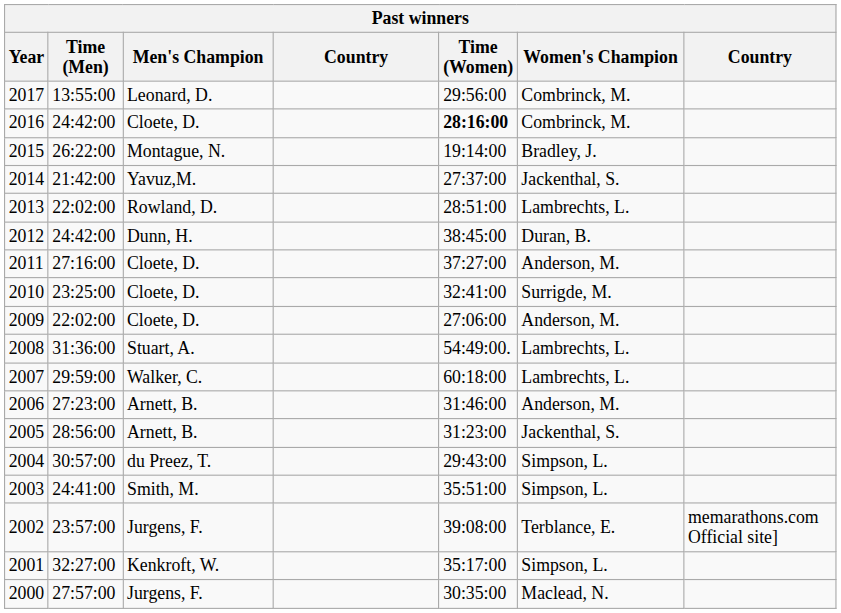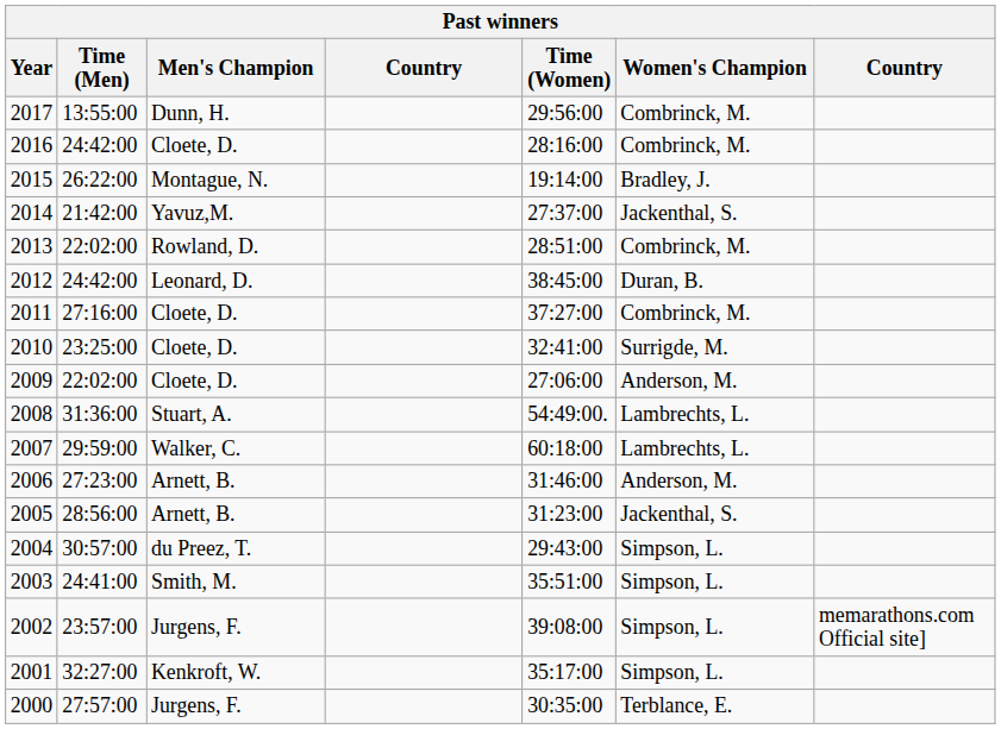 <table class="wikitable sortable" width=750px style= border: 1px>
 <tr>
 <th colspan="8">Past  winners</th>
 </tr>
 <tr>
 <th style="white-space: nowrap;"  width="30">Year</th>
 <th width="60">Time (Men)</th>
 <th width="130">Men's Champion</th>
 <th width="145">Country</th>
 <th width="60">Time (Women)</th>
 <th width="145">Women's Champion</th>
 <th width="130">Country</th>
 </tr>
 <tr>
 <td>2017</td>
 <td>13:55:00</td>
-<td>Leonard, D.</td>
+<td>Dunn, H.</td>
 <td></td>
 <td>29:56:00</td>
 <td>Combrinck, M.</td>
 <td></td>
 </tr>
 <tr>
 <td>2016</td>
 <td>24:42:00</td>
 <td>Cloete, D.</td>
 <td></td>
-<td><strong>28:16:00</strong></td>
+<td>28:16:00</td>
 <td>Combrinck, M.</td>
 <td></td>
 </tr>
 <tr>
 <td>2015</td>
 <td>26:22:00</td>
 <td>Montague, N.</td>
 <td></td>
 <td>19:14:00</td>
 <td>Bradley, J.</td>
 <td></td>
 </tr>
 <tr>
 <td>2014</td>
 <td>21:42:00</td>
 <td>Yavuz,M.</td>
 <td></td>
 <td>27:37:00</td>
 <td>Jackenthal, S.</td>
 <td></td>
 </tr>
 <tr>
 <td>2013</td>
 <td>22:02:00</td>
 <td>Rowland, D.</td>
 <td></td>
 <td>28:51:00</td>
-<td>Lambrechts, L.</td>
+<td>Combrinck, M.</td>
 <td></td>
 </tr>
 <tr>
 <td>2012</td>
 <td>24:42:00</td>
-<td>Dunn, H.</td>
+<td>Leonard, D.</td>
 <td></td>
 <td>38:45:00</td>
 <td>Duran, B.</td>
 <td></td>
 </tr>
 <tr>
 <td>2011</td>
 <td>27:16:00</td>
 <td>Cloete, D.</td>
 <td></td>
 <td>37:27:00</td>
-<td>Anderson, M.</td>
+<td>Combrinck, M.</td>
 <td></td>
 </tr>
 <tr>
 <td>2010</td>
 <td>23:25:00</td>
 <td>Cloete, D.</td>
 <td></td>
 <td>32:41:00</td>
 <td>Surrigde, M.</td>
 <td></td>
 </tr>
 <tr>
 <td>2009</td>
 <td>22:02:00</td>
 <td>Cloete, D.</td>
 <td></td>
 <td>27:06:00</td>
 <td>Anderson, M.</td>
 <td></td>
 </tr>
 <tr>
 <td>2008</td>
 <td>31:36:00</td>
 <td>Stuart, A.</td>
 <td></td>
 <td>54:49:00.</td>
 <td>Lambrechts, L.</td>
 <td></td>
 </tr>
 <tr>
 <td>2007</td>
 <td>29:59:00</td>
 <td>Walker, C.</td>
 <td></td>
 <td>60:18:00</td>
 <td>Lambrechts, L.</td>
 <td></td>
 </tr>
 <tr>
 <td>2006</td>
 <td>27:23:00</td>
 <td>Arnett, B.</td>
 <td></td>
 <td>31:46:00</td>
 <td>Anderson, M.</td>
 <td></td>
 </tr>
 <tr>
 <td>2005</td>
 <td>28:56:00</td>
 <td>Arnett, B.</td>
 <td></td>
 <td>31:23:00</td>
 <td>Jackenthal, S.</td>
 <td></td>
 </tr>
 <tr>
 <td>2004</td>
 <td>30:57:00</td>
 <td>du Preez, T.</td>
 <td></td>
 <td>29:43:00</td>
 <td>Simpson, L.</td>
 <td></td>
 </tr>
 <tr>
 <td>2003</td>
 <td>24:41:00</td>
 <td>Smith, M.</td>
 <td></td>
 <td>35:51:00</td>
 <td>Simpson, L.</td>
 <td></td>
 </tr>
 <tr>
 <td>2002</td>
 <td>23:57:00</td>
 <td>Jurgens, F.</td>
 <td></td>
 <td>39:08:00</td>
-<td>Terblance, E.</td>
+<td>Simpson, L.</td>
 <td>memarathons.com Official site]</td>
 </tr>
 <tr>
 <td>2001</td>
 <td>32:27:00</td>
 <td>Kenkroft, W.</td>
 <td></td>
 <td>35:17:00</td>
 <td>Simpson, L.</td>
 <td></td>
 </tr>
 <tr>
 <td>2000</td>
 <td>27:57:00</td>
 <td>Jurgens, F.</td>
 <td></td>
 <td>30:35:00</td>
-<td>Maclead, N.</td>
+<td>Terblance, E.</td>
 <td></td>
 </tr>
 </table>
